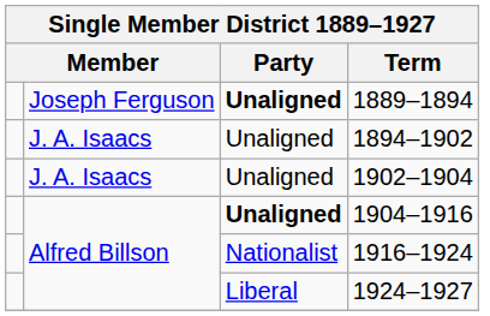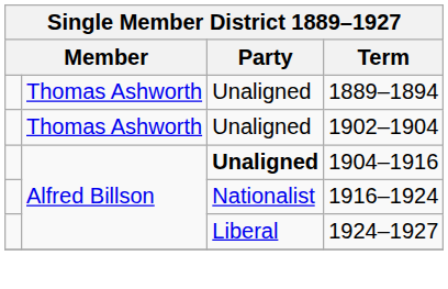 <table class="wikitable">
 <tr>
 <th colspan="4">Single Member District 1889–1927</th>
 </tr>
 <tr>
 <th colspan="2">Member</th>
 <th>Party</th>
 <th>Term</th>
 </tr>
 <tr>
 <td> </td>
-<td><a href='#'>Joseph Ferguson</a></td>
-<td><strong>Unaligned</strong></td>
+<td><a href='#'>Thomas Ashworth</a></td>
+<td>Unaligned</td>
 <td>1889–1894</td>
 </tr>
 <tr>
 <td> </td>
-<td><a href='#'>J. A. Isaacs</a></td>
-<td>Unaligned</td>
-<td>1894–1902</td>
-</tr>
-<tr>
-<td> </td>
-<td><a href='#'>J. A. Isaacs</a></td>
+<td><a href='#'>Thomas Ashworth</a></td>
 <td>Unaligned</td>
 <td>1902–1904</td>
 </tr>
 <tr>
 <td> </td>
 <td rowspan="3"><a href='#'>Alfred Billson</a></td>
 <td><strong>Unaligned</strong></td>
 <td>1904–1916</td>
 </tr>
 <tr>
 <td> </td>
 <td><a href='#'>Nationalist</a></td>
 <td>1916–1924</td>
 </tr>
 <tr>
 <td> </td>
 <td><a href='#'>Liberal</a></td>
 <td>1924–1927</td>
 </tr>
 <tr>
 </tr>
 </table>
